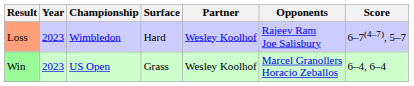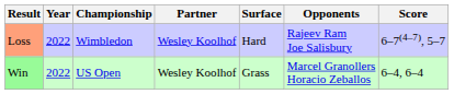 <table class="sortable wikitable">
 <tr>
 <th style="width:40px">Result</th>
 <th>Year</th>
 <th>Championship</th>
+<th>Partner</th>
 <th>Surface</th>
-<th>Partner</th>
 <th>Opponents</th>
 <th class="unsortable">Score</th>
 </tr>
 <tr bgcolor=#CCCCFF>
 <td style="background:#ffa07a;">Loss</td>
-<td><a href='#'>2023</a></td>
+<td><a href='#'>2022</a></td>
 <td><a href='#'>Wimbledon</a></td>
+<td> <a href='#'>Wesley Koolhof</a></td>
 <td>Hard</td>
-<td> <a href='#'>Wesley Koolhof</a></td>
 <td> <a href='#'>Rajeev Ram</a><br> <a href='#'>Joe Salisbury</a></td>
 <td>6–7<sup>(4–7)</sup>, 5–7</td>
 </tr>
 <tr bgcolor=#CCFFCC>
 <td style="background:#98fb98;">Win</td>
-<td><a href='#'>2023</a></td>
+<td><a href='#'>2022</a></td>
 <td><a href='#'>US Open</a></td>
+<td> Wesley Koolhof</td>
 <td>Grass</td>
-<td> Wesley Koolhof</td>
 <td> <a href='#'>Marcel Granollers</a><br> <a href='#'>Horacio Zeballos</a></td>
 <td>6–4, 6–4</td>
 </tr>
 </table>
